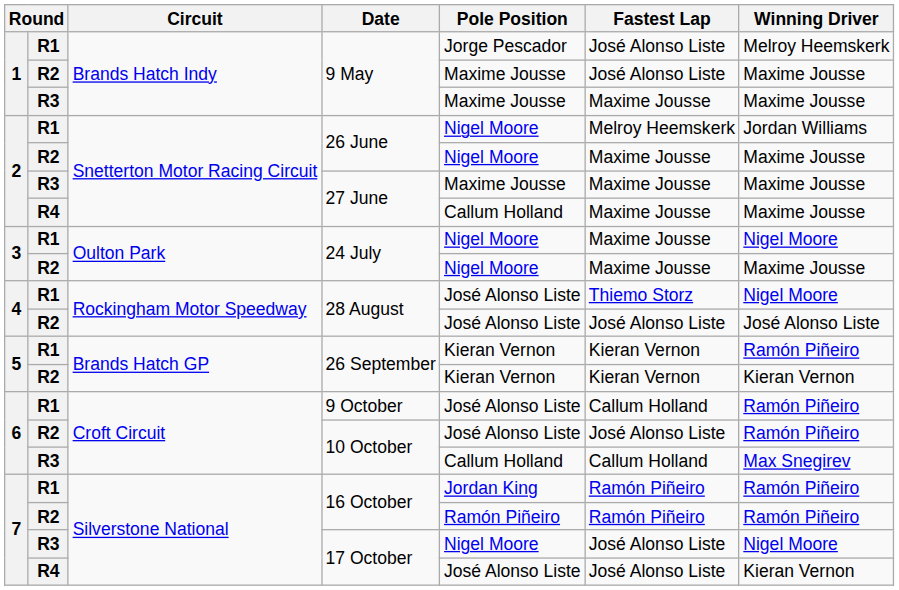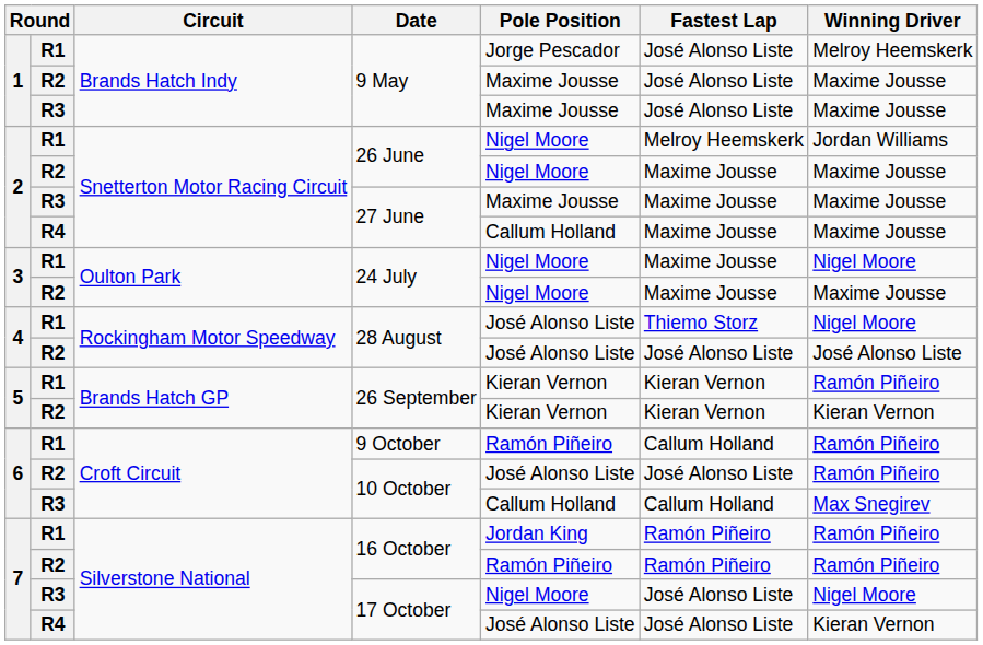 <table class="wikitable" style="font-size:85%">
 <tr>
 <th colspan=2>Round</th>
 <th>Circuit</th>
 <th>Date</th>
 <th>Pole Position</th>
 <th>Fastest Lap</th>
 <th>Winning Driver</th>
 </tr>
 <tr>
 <th rowspan=3>1</th>
 <th>R1</th>
 <td rowspan=3><a href='#'>Brands Hatch Indy</a></td>
 <td rowspan=3>9 May</td>
 <td> Jorge Pescador</td>
 <td> José Alonso Liste</td>
 <td> Melroy Heemskerk</td>
 </tr>
 <tr>
 <th>R2</th>
 <td> Maxime Jousse</td>
 <td> José Alonso Liste</td>
 <td> Maxime Jousse</td>
 </tr>
 <tr>
 <th>R3</th>
 <td> Maxime Jousse</td>
-<td> Maxime Jousse</td>
+<td> José Alonso Liste</td>
 <td> Maxime Jousse</td>
 </tr>
 <tr>
 <th rowspan=4>2</th>
 <th>R1</th>
 <td rowspan=4><a href='#'>Snetterton Motor Racing Circuit</a></td>
 <td rowspan=2>26 June</td>
 <td> <a href='#'>Nigel Moore</a></td>
 <td> Melroy Heemskerk</td>
 <td> Jordan Williams</td>
 </tr>
 <tr>
 <th>R2</th>
 <td> <a href='#'>Nigel Moore</a></td>
 <td> Maxime Jousse</td>
 <td> Maxime Jousse</td>
 </tr>
 <tr>
 <th>R3</th>
 <td rowspan=2>27 June</td>
 <td> Maxime Jousse</td>
 <td> Maxime Jousse</td>
 <td> Maxime Jousse</td>
 </tr>
 <tr>
 <th>R4</th>
 <td> Callum Holland</td>
 <td> Maxime Jousse</td>
 <td> Maxime Jousse</td>
 </tr>
 <tr>
 <th rowspan=2>3</th>
 <th>R1</th>
 <td rowspan=2><a href='#'>Oulton Park</a></td>
 <td rowspan=2>24 July</td>
 <td> <a href='#'>Nigel Moore</a></td>
 <td> Maxime Jousse</td>
 <td> <a href='#'>Nigel Moore</a></td>
 </tr>
 <tr>
 <th>R2</th>
 <td> <a href='#'>Nigel Moore</a></td>
 <td> Maxime Jousse</td>
 <td> Maxime Jousse</td>
 </tr>
 <tr>
 <th rowspan=2>4</th>
 <th>R1</th>
 <td rowspan=2><a href='#'>Rockingham Motor Speedway</a></td>
 <td rowspan=2>28 August</td>
 <td> José Alonso Liste</td>
 <td> <a href='#'>Thiemo Storz</a></td>
 <td> <a href='#'>Nigel Moore</a></td>
 </tr>
 <tr>
 <th>R2</th>
 <td> José Alonso Liste</td>
 <td> José Alonso Liste</td>
 <td> José Alonso Liste</td>
 </tr>
 <tr>
 <th rowspan=2>5</th>
 <th>R1</th>
 <td rowspan=2><a href='#'>Brands Hatch GP</a></td>
 <td rowspan=2>26 September</td>
 <td> Kieran Vernon</td>
 <td> Kieran Vernon</td>
 <td> <a href='#'>Ramón Piñeiro</a></td>
 </tr>
 <tr>
 <th>R2</th>
 <td> Kieran Vernon</td>
 <td> Kieran Vernon</td>
 <td> Kieran Vernon</td>
 </tr>
 <tr>
 <th rowspan=3>6</th>
 <th>R1</th>
 <td rowspan=3><a href='#'>Croft Circuit</a></td>
 <td>9 October</td>
-<td> José Alonso Liste</td>
+<td> <a href='#'>Ramón Piñeiro</a></td>
 <td> Callum Holland</td>
 <td> <a href='#'>Ramón Piñeiro</a></td>
 </tr>
 <tr>
 <th>R2</th>
 <td rowspan=2>10 October</td>
 <td> José Alonso Liste</td>
 <td> José Alonso Liste</td>
 <td> <a href='#'>Ramón Piñeiro</a></td>
 </tr>
 <tr>
 <th>R3</th>
 <td> Callum Holland</td>
 <td> Callum Holland</td>
 <td> <a href='#'>Max Snegirev</a></td>
 </tr>
 <tr>
 <th rowspan=4>7</th>
 <th>R1</th>
 <td rowspan=4><a href='#'>Silverstone National</a></td>
 <td rowspan=2>16 October</td>
 <td> <a href='#'>Jordan King</a></td>
 <td> <a href='#'>Ramón Piñeiro</a></td>
 <td> <a href='#'>Ramón Piñeiro</a></td>
 </tr>
 <tr>
 <th>R2</th>
 <td> <a href='#'>Ramón Piñeiro</a></td>
 <td> <a href='#'>Ramón Piñeiro</a></td>
 <td> <a href='#'>Ramón Piñeiro</a></td>
 </tr>
 <tr>
 <th>R3</th>
 <td rowspan=2>17 October</td>
 <td> <a href='#'>Nigel Moore</a></td>
 <td> José Alonso Liste</td>
 <td> <a href='#'>Nigel Moore</a></td>
 </tr>
 <tr>
 <th>R4</th>
 <td> José Alonso Liste</td>
 <td> José Alonso Liste</td>
 <td> Kieran Vernon</td>
 </tr>
 </table>
